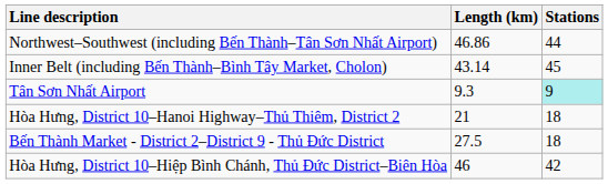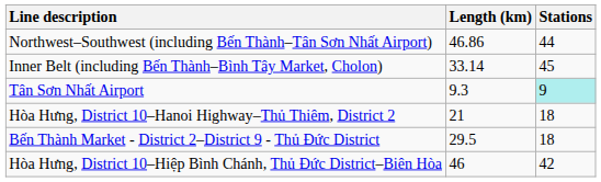 <table class="wikitable" style="margin: 0 auto; text-align:left;">
 <tr>
 <th style="text-align:left;">Line description</th>
 <th>Length (km)</th>
 <th>Stations</th>
 </tr>
 <tr>
 <td>Northwest–Southwest (including <a href='#'>Bến Thành</a>–<a href='#'>Tân Sơn Nhất Airport</a>)</td>
 <td>46.86</td>
 <td>44</td>
 </tr>
 <tr>
 <td>Inner Belt (including <a href='#'>Bến Thành</a>–<a href='#'>Bình Tây Market</a>, <a href='#'>Cholon</a>)</td>
-<td>43.14</td>
+<td>33.14</td>
 <td>45</td>
 </tr>
 <tr>
 <td><a href='#'>Tân Sơn Nhất Airport</a></td>
 <td>9.3</td>
 <td style="background: paleturquoise;">9</td>
 </tr>
 <tr>
 <td>Hòa Hưng, <a href='#'>District 10</a>–Hanoi Highway–<a href='#'>Thủ Thiêm</a>, <a href='#'>District 2</a></td>
 <td>21</td>
 <td>18</td>
 </tr>
 <tr>
 <td><a href='#'>Bến Thành Market</a> - <a href='#'>District 2</a>–<a href='#'>District 9</a> - <a href='#'>Thủ Đức District</a></td>
-<td>27.5</td>
+<td>29.5</td>
 <td>18</td>
 </tr>
 <tr>
 <td>Hòa Hưng, <a href='#'>District 10</a>–Hiệp Bình Chánh, <a href='#'>Thủ Đức District</a>–<a href='#'>Biên Hòa</a></td>
 <td>46</td>
 <td>42</td>
 </tr>
 </table>
